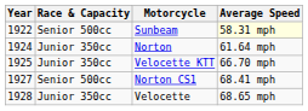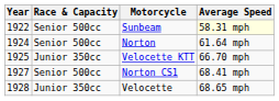 <table class="wikitable">
 <tr style="background:#CCCCCC;">
 <th>Year</th>
 <th>Race & Capacity</th>
 <th>Motorcycle</th>
 <th>Average Speed</th>
 </tr>
 <tr>
 <td>1922</td>
 <td>Senior 500cc</td>
 <td><a href='#'>Sunbeam</a></td>
 <td style="background: lightyellow;">58.31 mph</td>
 </tr>
 <tr>
 <td>1924</td>
-<td>Junior 350cc</td>
+<td>Senior 500cc</td>
 <td><a href='#'>Norton</a></td>
 <td>61.64 mph</td>
 </tr>
 <tr>
 <td>1925</td>
 <td>Junior 350cc</td>
 <td><a href='#'>Velocette KTT</a></td>
 <td>66.70 mph</td>
 </tr>
 <tr>
 <td>1927</td>
 <td>Senior 500cc</td>
 <td><a href='#'>Norton CS1</a></td>
 <td>68.41 mph</td>
 </tr>
 <tr>
 <td>1928</td>
 <td>Junior 350cc</td>
 <td>Velocette</td>
 <td>68.65 mph</td>
 </tr>
 </table>
